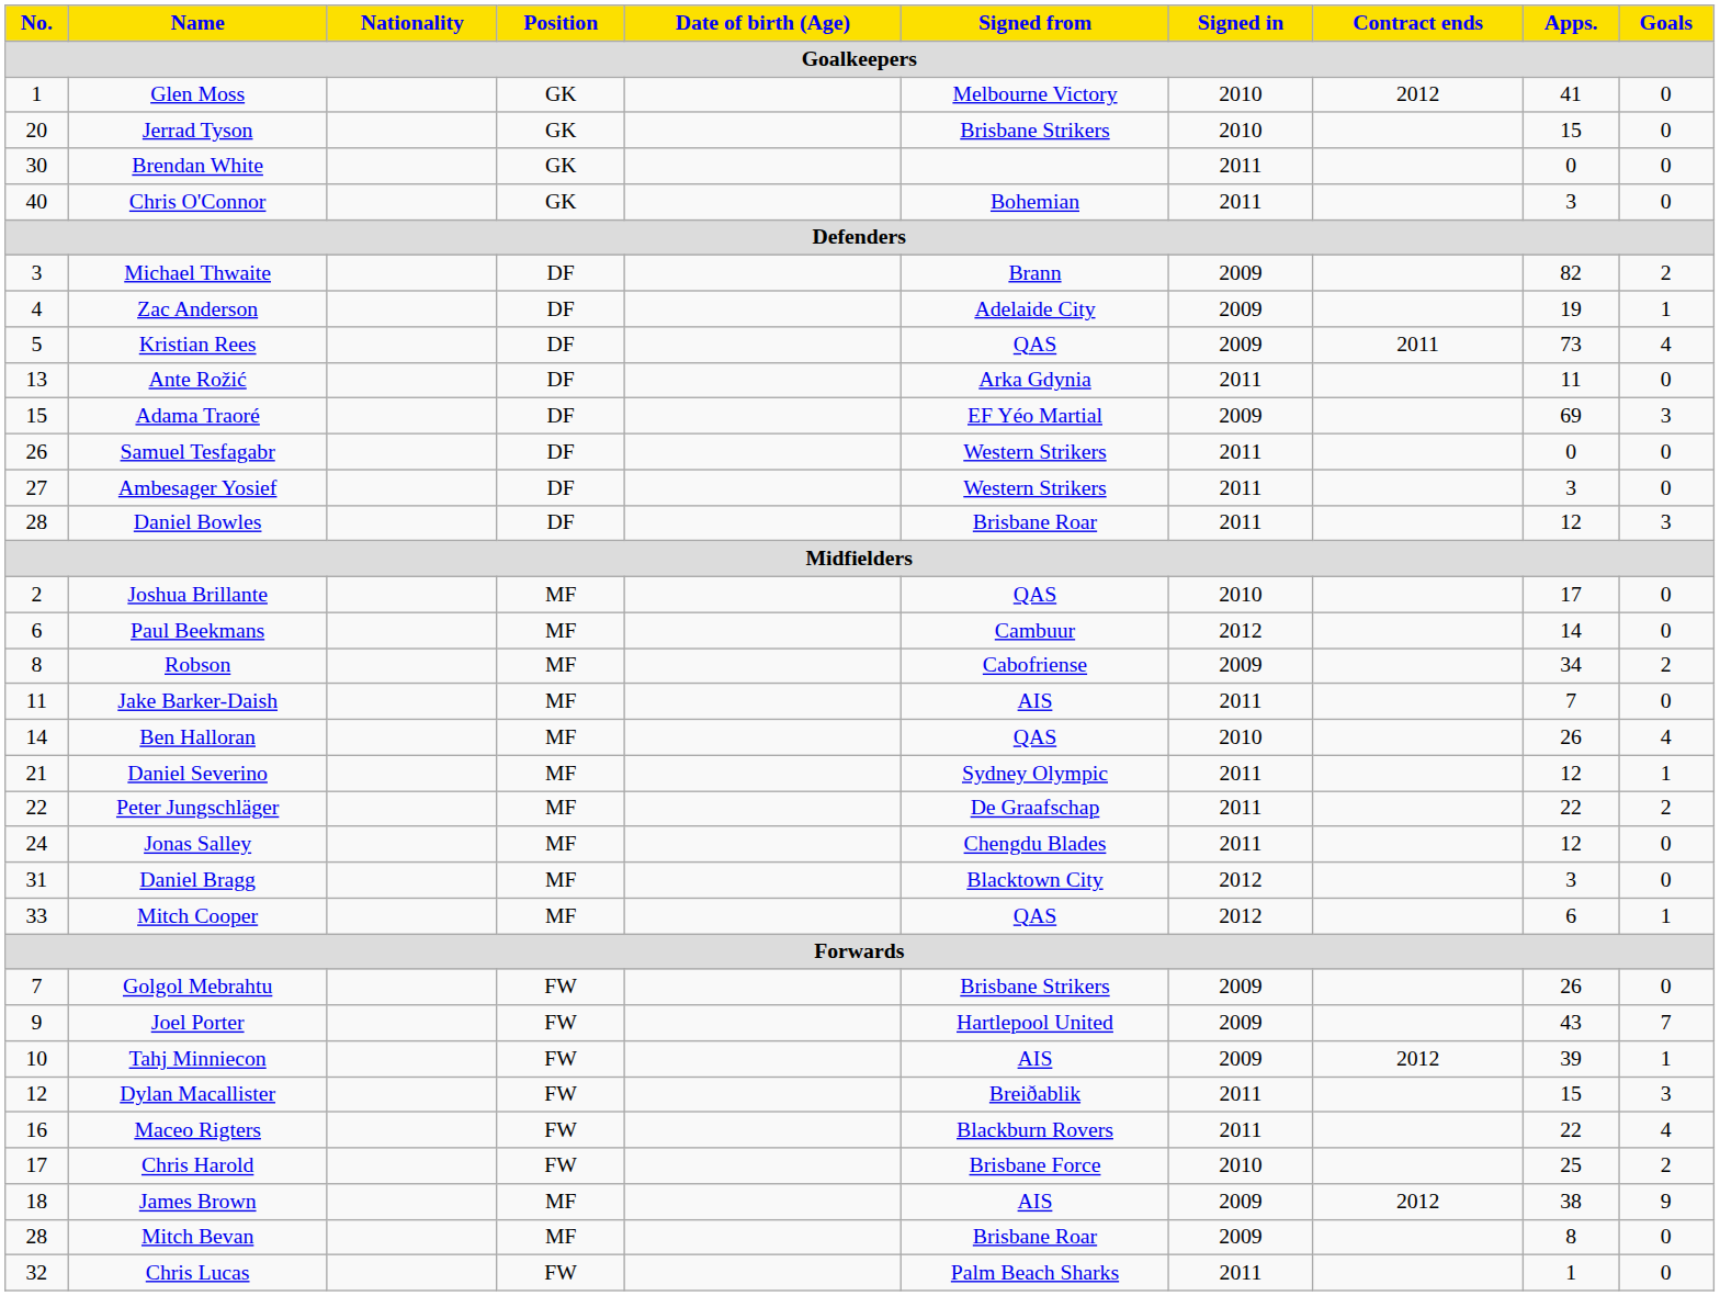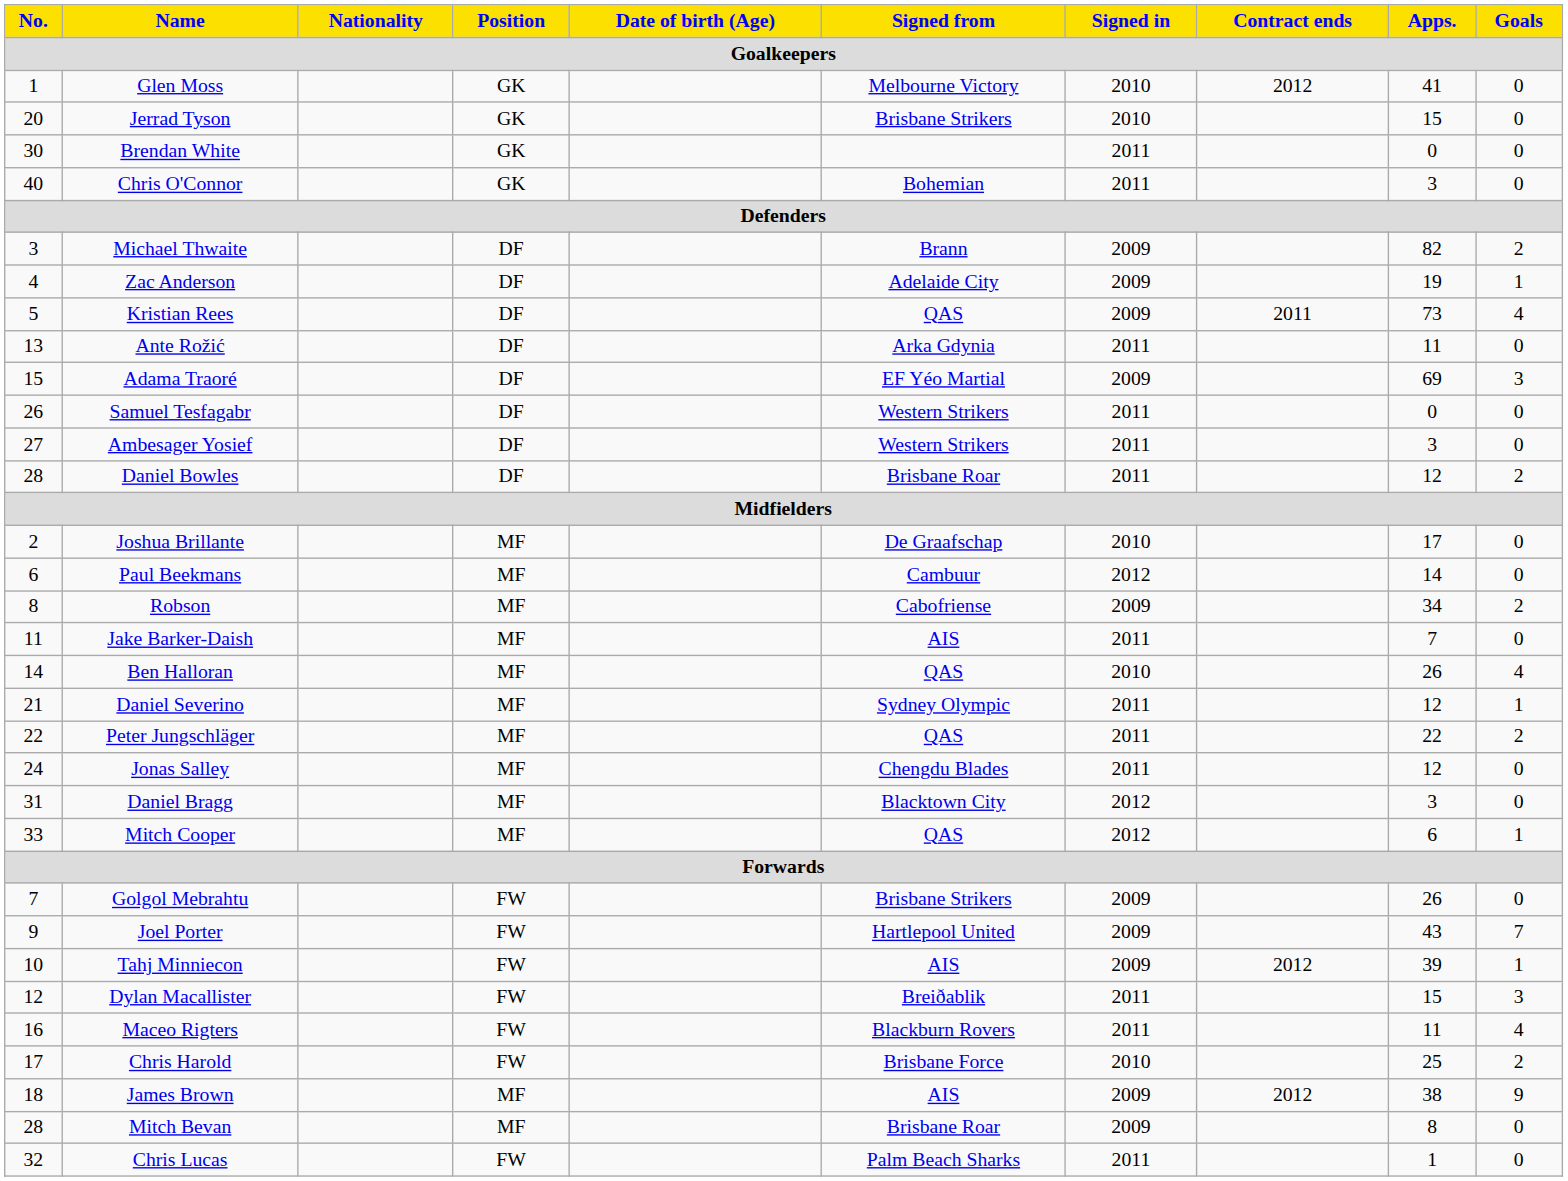 <table class="wikitable"  style="text-align:center; font-size:90%; width:90%;">
 <tr>
 <th style="background:#FCE000; color:blue; text-align:center;">No.</th>
 <th style="background:#FCE000; color:blue; text-align:center;">Name</th>
 <th style="background:#FCE000; color:blue; text-align:center;">Nationality</th>
 <th style="background:#FCE000; color:blue; text-align:center;">Position</th>
 <th style="background:#FCE000; color:blue; text-align:center;">Date of birth (Age)</th>
 <th style="background:#FCE000; color:blue; text-align:center;">Signed from</th>
 <th style="background:#FCE000; color:blue; text-align:center;">Signed in</th>
 <th style="background:#FCE000; color:blue; text-align:center;">Contract ends</th>
 <th style="background:#FCE000; color:blue; text-align:center;">Apps.</th>
 <th style="background:#FCE000; color:blue; text-align:center;">Goals</th>
 </tr>
 <tr>
 <th colspan="11"  style="background:#dcdcdc; text-align:center;">Goalkeepers</th>
 </tr>
 <tr>
 <td>1</td>
 <td><a href='#'>Glen Moss</a></td>
 <td></td>
 <td>GK</td>
 <td></td>
 <td><a href='#'>Melbourne Victory</a></td>
 <td>2010</td>
 <td>2012</td>
 <td>41</td>
 <td>0</td>
 </tr>
 <tr>
 <td>20</td>
 <td><a href='#'>Jerrad Tyson</a></td>
 <td></td>
 <td>GK</td>
 <td></td>
 <td><a href='#'>Brisbane Strikers</a></td>
 <td>2010</td>
 <td></td>
 <td>15</td>
 <td>0</td>
 </tr>
 <tr>
 <td>30</td>
 <td><a href='#'>Brendan White</a></td>
 <td></td>
 <td>GK</td>
 <td></td>
 <td></td>
 <td>2011</td>
 <td></td>
 <td>0</td>
 <td>0</td>
 </tr>
 <tr>
 <td>40</td>
 <td><a href='#'>Chris O'Connor</a></td>
 <td></td>
 <td>GK</td>
 <td></td>
 <td><a href='#'>Bohemian</a></td>
 <td>2011</td>
 <td></td>
 <td>3</td>
 <td>0</td>
 </tr>
 <tr>
 <th colspan="11"  style="background:#dcdcdc; text-align:center;">Defenders</th>
 </tr>
 <tr>
 <td>3</td>
 <td><a href='#'>Michael Thwaite</a></td>
 <td></td>
 <td>DF</td>
 <td></td>
 <td><a href='#'>Brann</a></td>
 <td>2009</td>
 <td></td>
 <td>82</td>
 <td>2</td>
 </tr>
 <tr>
 <td>4</td>
 <td><a href='#'>Zac Anderson</a></td>
 <td></td>
 <td>DF</td>
 <td></td>
 <td><a href='#'>Adelaide City</a></td>
 <td>2009</td>
 <td></td>
 <td>19</td>
 <td>1</td>
 </tr>
 <tr>
 <td>5</td>
 <td><a href='#'>Kristian Rees</a></td>
 <td></td>
 <td>DF</td>
 <td></td>
 <td><a href='#'>QAS</a></td>
 <td>2009</td>
 <td>2011</td>
 <td>73</td>
 <td>4</td>
 </tr>
 <tr>
 <td>13</td>
 <td><a href='#'>Ante Rožić</a></td>
 <td></td>
 <td>DF</td>
 <td></td>
 <td><a href='#'>Arka Gdynia</a></td>
 <td>2011</td>
 <td></td>
 <td>11</td>
 <td>0</td>
 </tr>
 <tr>
 <td>15</td>
 <td><a href='#'>Adama Traoré</a></td>
 <td></td>
 <td>DF</td>
 <td></td>
 <td><a href='#'>EF Yéo Martial</a></td>
 <td>2009</td>
 <td></td>
 <td>69</td>
 <td>3</td>
 </tr>
 <tr>
 <td>26</td>
 <td><a href='#'>Samuel Tesfagabr</a></td>
 <td></td>
 <td>DF</td>
 <td></td>
 <td><a href='#'>Western Strikers</a></td>
 <td>2011</td>
 <td></td>
 <td>0</td>
 <td>0</td>
 </tr>
 <tr>
 <td>27</td>
 <td><a href='#'>Ambesager Yosief</a></td>
 <td></td>
 <td>DF</td>
 <td></td>
 <td><a href='#'>Western Strikers</a></td>
 <td>2011</td>
 <td></td>
 <td>3</td>
 <td>0</td>
 </tr>
 <tr>
 <td>28</td>
 <td><a href='#'>Daniel Bowles</a></td>
 <td></td>
 <td>DF</td>
 <td></td>
 <td><a href='#'>Brisbane Roar</a></td>
 <td>2011</td>
 <td></td>
 <td>12</td>
-<td>3</td>
+<td>2</td>
 </tr>
 <tr>
 <th colspan="11"  style="background:#dcdcdc; text-align:center;">Midfielders</th>
 </tr>
 <tr>
 <td>2</td>
 <td><a href='#'>Joshua Brillante</a></td>
 <td></td>
 <td>MF</td>
 <td></td>
-<td><a href='#'>QAS</a></td>
+<td><a href='#'>De Graafschap</a></td>
 <td>2010</td>
 <td></td>
 <td>17</td>
 <td>0</td>
 </tr>
 <tr>
 <td>6</td>
 <td><a href='#'>Paul Beekmans</a></td>
 <td></td>
 <td>MF</td>
 <td></td>
 <td><a href='#'>Cambuur</a></td>
 <td>2012</td>
 <td></td>
 <td>14</td>
 <td>0</td>
 </tr>
 <tr>
 <td>8</td>
 <td><a href='#'>Robson</a></td>
 <td></td>
 <td>MF</td>
 <td></td>
 <td><a href='#'>Cabofriense</a></td>
 <td>2009</td>
 <td></td>
 <td>34</td>
 <td>2</td>
 </tr>
 <tr>
 <td>11</td>
 <td><a href='#'>Jake Barker-Daish</a></td>
 <td></td>
 <td>MF</td>
 <td></td>
 <td><a href='#'>AIS</a></td>
 <td>2011</td>
 <td></td>
 <td>7</td>
 <td>0</td>
 </tr>
 <tr>
 <td>14</td>
 <td><a href='#'>Ben Halloran</a></td>
 <td></td>
 <td>MF</td>
 <td></td>
 <td><a href='#'>QAS</a></td>
 <td>2010</td>
 <td></td>
 <td>26</td>
 <td>4</td>
 </tr>
 <tr>
 <td>21</td>
 <td><a href='#'>Daniel Severino</a></td>
 <td></td>
 <td>MF</td>
 <td></td>
 <td><a href='#'>Sydney Olympic</a></td>
 <td>2011</td>
 <td></td>
 <td>12</td>
 <td>1</td>
 </tr>
 <tr>
 <td>22</td>
 <td><a href='#'>Peter Jungschläger</a></td>
 <td></td>
 <td>MF</td>
 <td></td>
-<td><a href='#'>De Graafschap</a></td>
+<td><a href='#'>QAS</a></td>
 <td>2011</td>
 <td></td>
 <td>22</td>
 <td>2</td>
 </tr>
 <tr>
 <td>24</td>
 <td><a href='#'>Jonas Salley</a></td>
 <td></td>
 <td>MF</td>
 <td></td>
 <td><a href='#'>Chengdu Blades</a></td>
 <td>2011</td>
 <td></td>
 <td>12</td>
 <td>0</td>
 </tr>
 <tr>
 <td>31</td>
 <td><a href='#'>Daniel Bragg</a></td>
 <td></td>
 <td>MF</td>
 <td></td>
 <td><a href='#'>Blacktown City</a></td>
 <td>2012</td>
 <td></td>
 <td>3</td>
 <td>0</td>
 </tr>
 <tr>
 <td>33</td>
 <td><a href='#'>Mitch Cooper</a></td>
 <td></td>
 <td>MF</td>
 <td></td>
 <td><a href='#'>QAS</a></td>
 <td>2012</td>
 <td></td>
 <td>6</td>
 <td>1</td>
 </tr>
 <tr>
 <th colspan="11"  style="background:#dcdcdc; text-align:center;">Forwards</th>
 </tr>
 <tr>
 <td>7</td>
 <td><a href='#'>Golgol Mebrahtu</a></td>
 <td></td>
 <td>FW</td>
 <td></td>
 <td><a href='#'>Brisbane Strikers</a></td>
 <td>2009</td>
 <td></td>
 <td>26</td>
 <td>0</td>
 </tr>
 <tr>
 <td>9</td>
 <td><a href='#'>Joel Porter</a></td>
 <td></td>
 <td>FW</td>
 <td></td>
 <td><a href='#'>Hartlepool United</a></td>
 <td>2009</td>
 <td></td>
 <td>43</td>
 <td>7</td>
 </tr>
 <tr>
 <td>10</td>
 <td><a href='#'>Tahj Minniecon</a></td>
 <td></td>
 <td>FW</td>
 <td></td>
 <td><a href='#'>AIS</a></td>
 <td>2009</td>
 <td>2012</td>
 <td>39</td>
 <td>1</td>
 </tr>
 <tr>
 <td>12</td>
 <td><a href='#'>Dylan Macallister</a></td>
 <td></td>
 <td>FW</td>
 <td></td>
 <td><a href='#'>Breiðablik</a></td>
 <td>2011</td>
 <td></td>
 <td>15</td>
 <td>3</td>
 </tr>
 <tr>
 <td>16</td>
 <td><a href='#'>Maceo Rigters</a></td>
 <td></td>
 <td>FW</td>
 <td></td>
 <td><a href='#'>Blackburn Rovers</a></td>
 <td>2011</td>
 <td></td>
-<td>22</td>
+<td>11</td>
 <td>4</td>
 </tr>
 <tr>
 <td>17</td>
 <td><a href='#'>Chris Harold</a></td>
 <td></td>
 <td>FW</td>
 <td></td>
 <td><a href='#'>Brisbane Force</a></td>
 <td>2010</td>
 <td></td>
 <td>25</td>
 <td>2</td>
 </tr>
 <tr>
 <td>18</td>
 <td><a href='#'>James Brown</a></td>
 <td></td>
 <td>MF</td>
 <td></td>
 <td><a href='#'>AIS</a></td>
 <td>2009</td>
 <td>2012</td>
 <td>38</td>
 <td>9</td>
 </tr>
 <tr>
 <td>28</td>
 <td><a href='#'>Mitch Bevan</a></td>
 <td></td>
 <td>MF</td>
 <td></td>
 <td><a href='#'>Brisbane Roar</a></td>
 <td>2009</td>
 <td></td>
 <td>8</td>
 <td>0</td>
 </tr>
 <tr>
 <td>32</td>
 <td><a href='#'>Chris Lucas</a></td>
 <td></td>
 <td>FW</td>
 <td></td>
 <td><a href='#'>Palm Beach Sharks</a></td>
 <td>2011</td>
 <td></td>
 <td>1</td>
 <td>0</td>
 </tr>
 </table>
